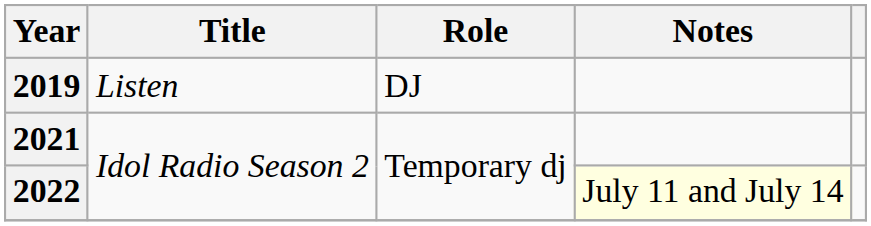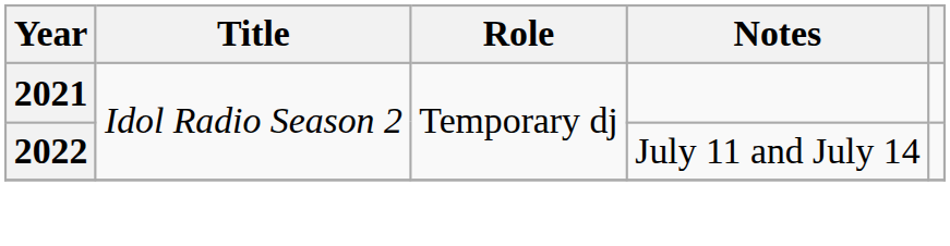 <table class="wikitable plainrowheaders">
 <tr>
 <th>Year</th>
 <th>Title</th>
 <th>Role</th>
 <th>Notes</th>
 <th scope="col" class="unsortable"></th>
-</tr>
-<tr>
-<th scope="row">2019</th>
-<td><em>Listen</em></td>
-<td>DJ</td>
-<td></td>
-<td></td>
 </tr>
 <tr>
 <th scope="row">2021</th>
 <td rowspan=2><em>Idol Radio Season 2</em></td>
 <td rowspan=2>Temporary dj</td>
 <td></td>
 <td></td>
 </tr>
 <tr>
 <th scope="row">2022</th>
-<td style="background: lightyellow;">July 11 and July 14</td>
+<td>July 11 and July 14</td>
 <td></td>
 </tr>
 <tr>
 </tr>
 </table>
